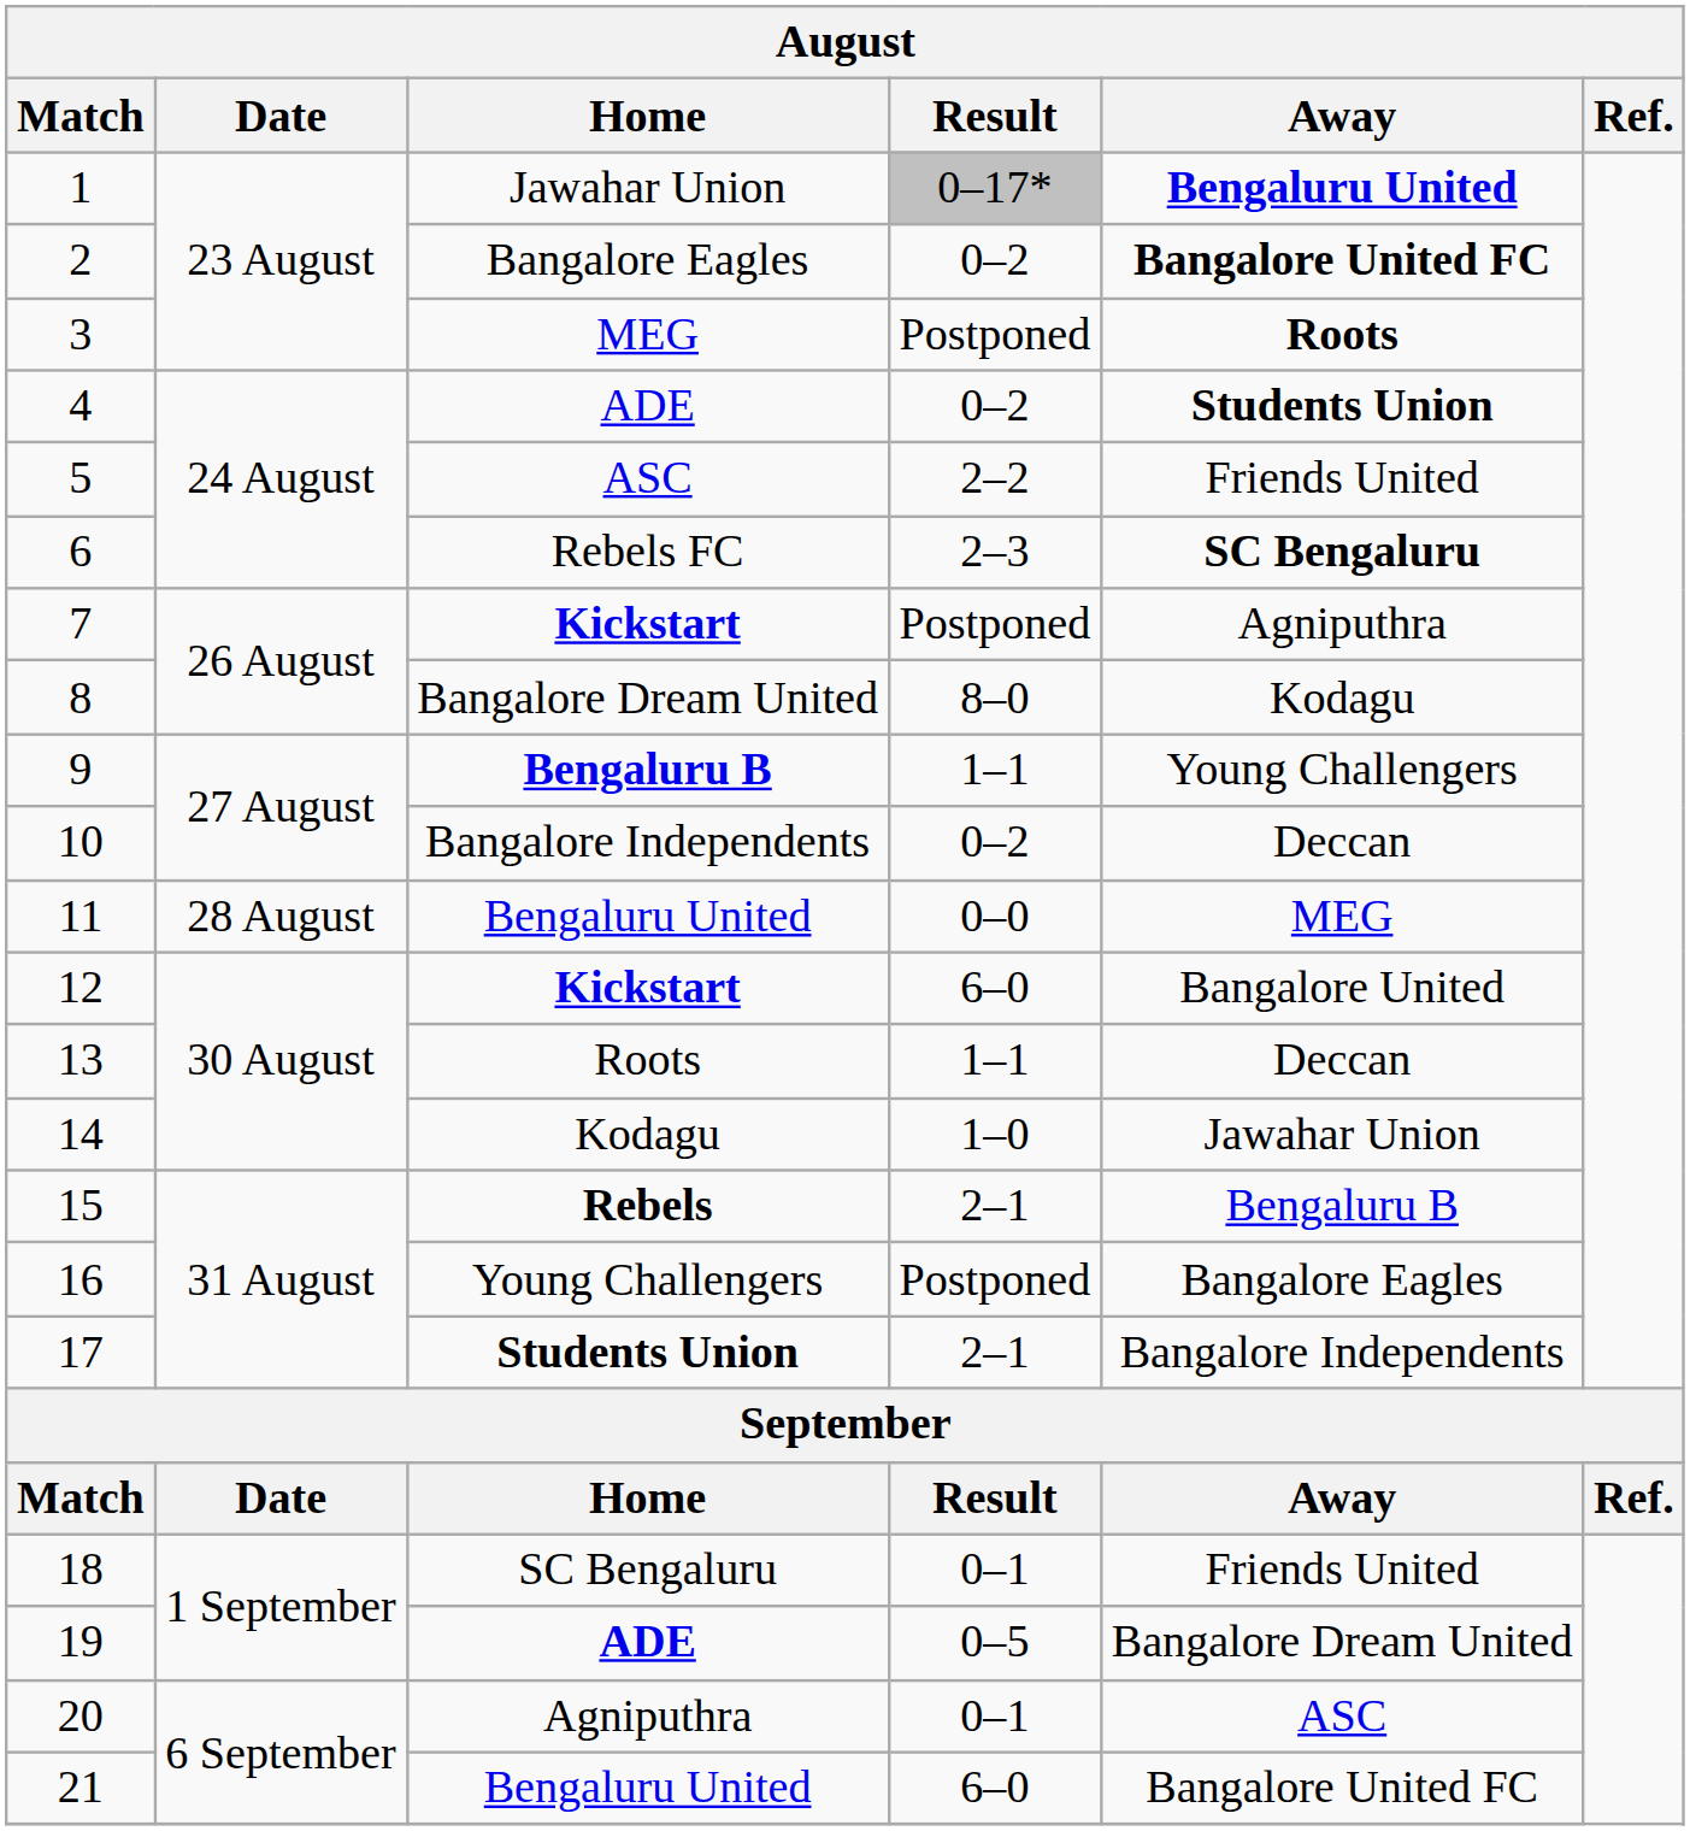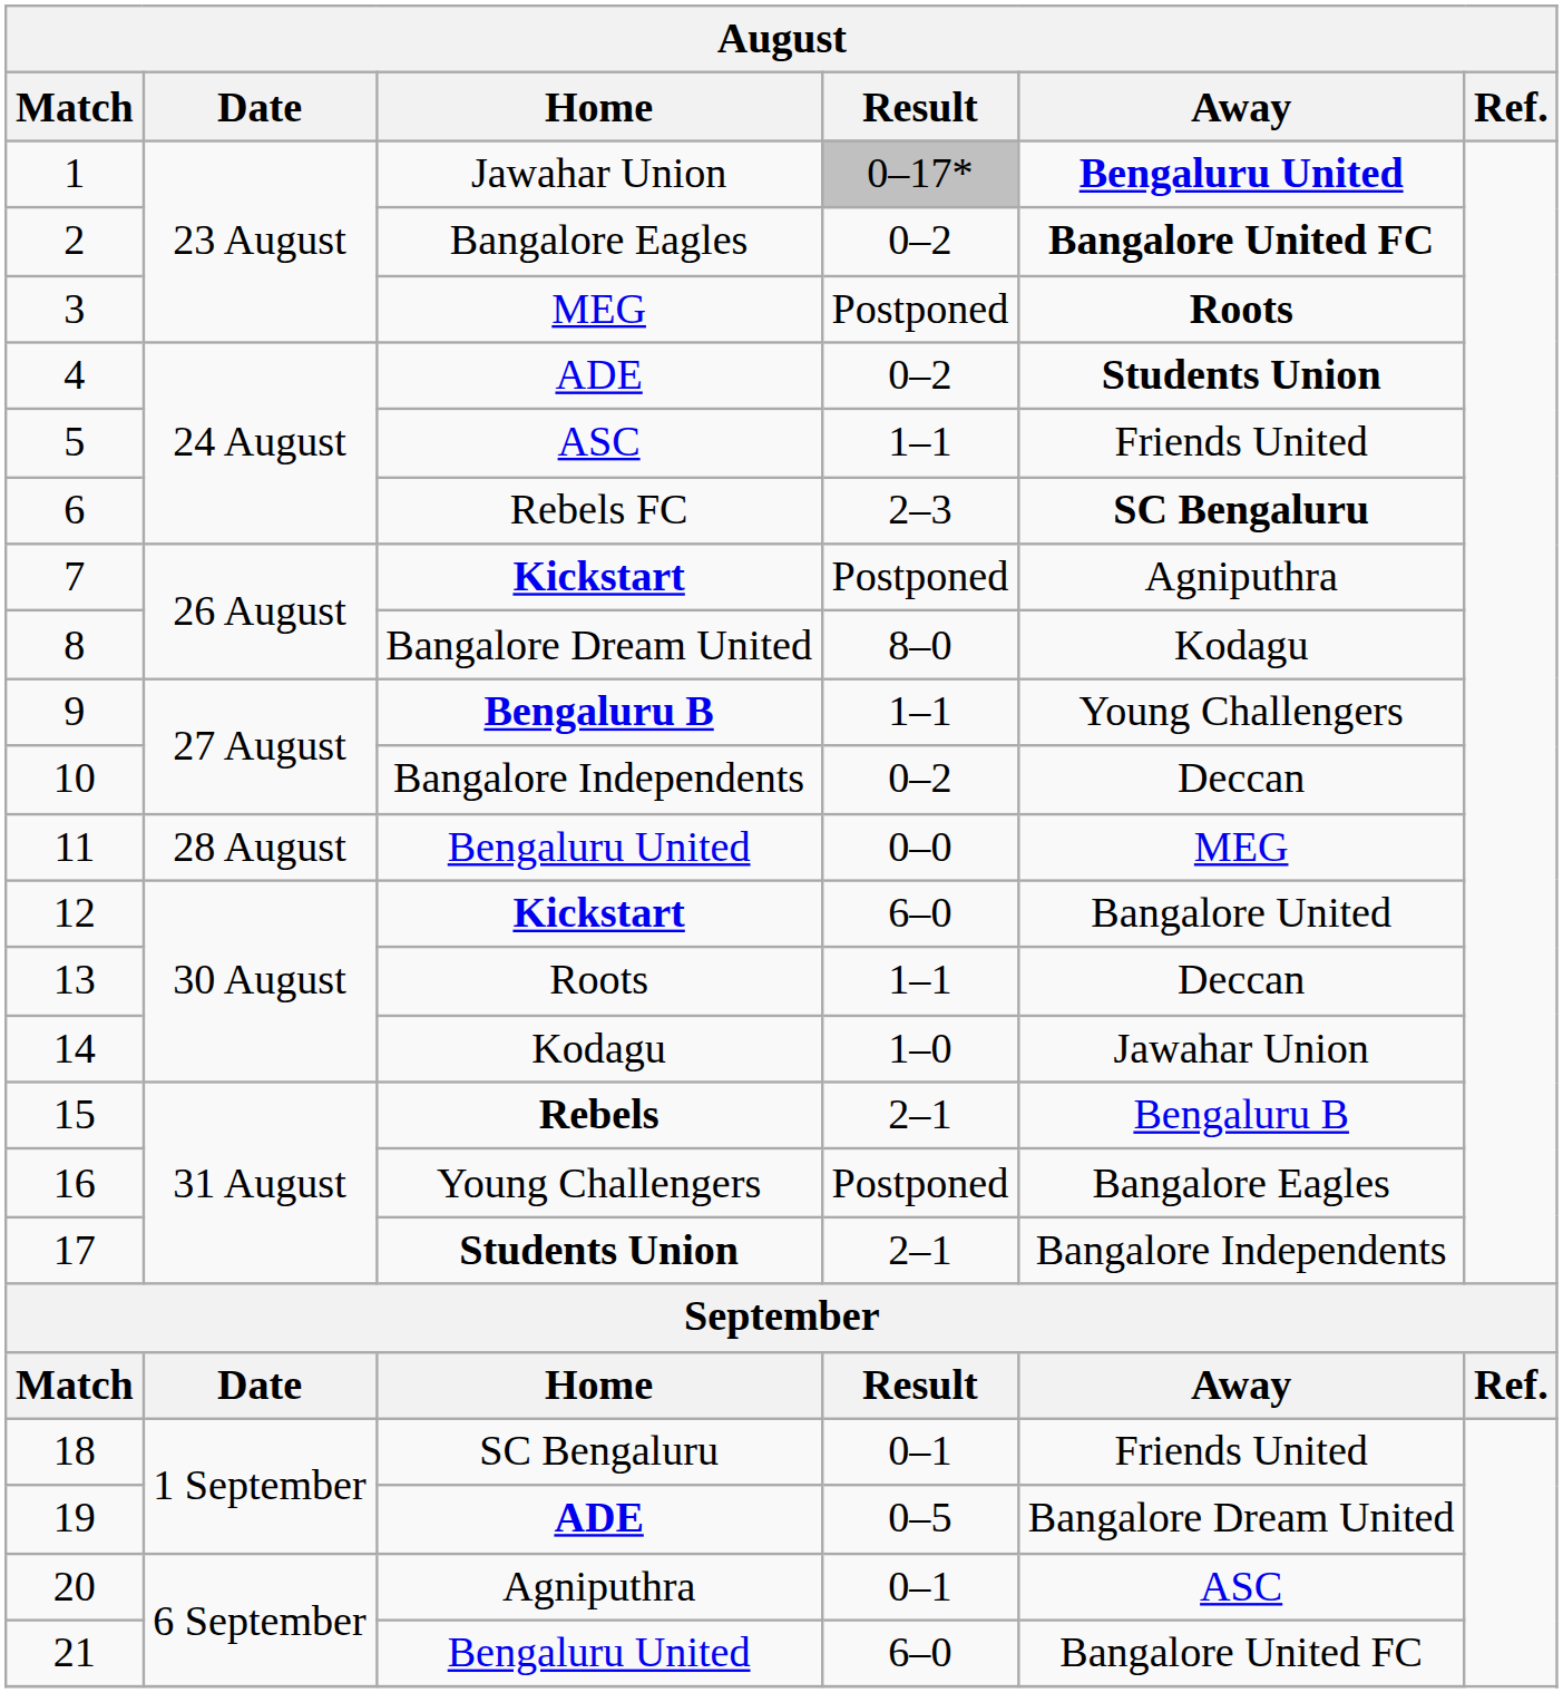 <table class="wikitable" style="text-align: center;">
 <tr>
 <th colspan=6><strong>August</strong></th>
 </tr>
 <tr>
 <th>Match</th>
 <th>Date</th>
 <th>Home</th>
 <th>Result</th>
 <th>Away</th>
 <th>Ref.</th>
 </tr>
 <tr>
 <td>1</td>
 <td rowspan=3>23 August</td>
 <td>Jawahar Union</td>
 <td style="background:silver">0–17*</td>
 <td><strong><a href='#'>Bengaluru United</a></strong></td>
 <td rowspan=17></td>
 </tr>
 <tr>
 <td>2</td>
 <td>Bangalore Eagles</td>
 <td>0–2</td>
 <td><strong>Bangalore United FC</strong></td>
 </tr>
 <tr>
 <td>3</td>
 <td><a href='#'>MEG</a></td>
 <td>Postponed</td>
 <td><strong>Roots</strong></td>
 </tr>
 <tr>
 <td>4</td>
 <td rowspan=3>24 August</td>
 <td><a href='#'>ADE</a></td>
 <td>0–2</td>
 <td><strong>Students Union</strong></td>
 </tr>
 <tr>
 <td>5</td>
 <td><a href='#'>ASC</a></td>
-<td>2–2</td>
+<td>1–1</td>
 <td>Friends United</td>
 </tr>
 <tr>
 <td>6</td>
 <td>Rebels FC</td>
 <td>2–3</td>
 <td><strong>SC Bengaluru</strong></td>
 </tr>
 <tr>
 <td>7</td>
 <td rowspan=2>26 August</td>
 <td><strong><a href='#'>Kickstart</a></strong></td>
 <td>Postponed</td>
 <td>Agniputhra</td>
 </tr>
 <tr>
 <td>8</td>
 <td>Bangalore Dream United</td>
 <td>8–0</td>
 <td>Kodagu</td>
 </tr>
 <tr>
 <td>9</td>
 <td rowspan=2>27 August</td>
 <td><strong><a href='#'>Bengaluru B</a></strong></td>
 <td>1–1</td>
 <td>Young Challengers</td>
 </tr>
 <tr>
 <td>10</td>
 <td>Bangalore Independents</td>
 <td>0–2</td>
 <td>Deccan</td>
 </tr>
 <tr>
 <td>11</td>
 <td>28 August</td>
 <td><a href='#'>Bengaluru United</a></td>
 <td>0–0</td>
 <td><a href='#'>MEG</a></td>
 </tr>
 <tr>
 <td>12</td>
 <td rowspan=3>30 August</td>
 <td><strong><a href='#'>Kickstart</a></strong></td>
 <td>6–0</td>
 <td>Bangalore United</td>
 </tr>
 <tr>
 <td>13</td>
 <td>Roots</td>
 <td>1–1</td>
 <td>Deccan</td>
 </tr>
 <tr>
 <td>14</td>
 <td>Kodagu</td>
 <td>1–0</td>
 <td>Jawahar Union</td>
 </tr>
 <tr>
 <td>15</td>
 <td rowspan=3>31 August</td>
 <td><strong>Rebels</strong></td>
 <td>2–1</td>
 <td><a href='#'>Bengaluru B</a></td>
 </tr>
 <tr>
 <td>16</td>
 <td>Young Challengers</td>
 <td>Postponed</td>
 <td>Bangalore Eagles</td>
 </tr>
 <tr>
 <td>17</td>
 <td><strong>Students Union</strong></td>
 <td>2–1</td>
 <td>Bangalore Independents</td>
 </tr>
 <tr>
 <th colspan=6><strong>September</strong></th>
 </tr>
 <tr>
 <th>Match</th>
 <th>Date</th>
 <th>Home</th>
 <th>Result</th>
 <th>Away</th>
 <th>Ref.</th>
 </tr>
 <tr>
 <td>18</td>
 <td rowspan=2>1 September</td>
 <td>SC Bengaluru</td>
 <td>0–1</td>
 <td>Friends United</td>
 <td rowspan=15></td>
 </tr>
 <tr>
 <td>19</td>
 <td><strong><a href='#'>ADE</a></strong></td>
 <td>0–5</td>
 <td>Bangalore Dream United</td>
 </tr>
 <tr>
 <td>20</td>
 <td rowspan=2>6 September</td>
 <td>Agniputhra</td>
 <td>0–1</td>
 <td><a href='#'>ASC</a></td>
 </tr>
 <tr>
 <td>21</td>
 <td><a href='#'>Bengaluru United</a></td>
 <td>6–0</td>
 <td>Bangalore United FC</td>
 </tr>
 <tr>
 </tr>
 </table>
